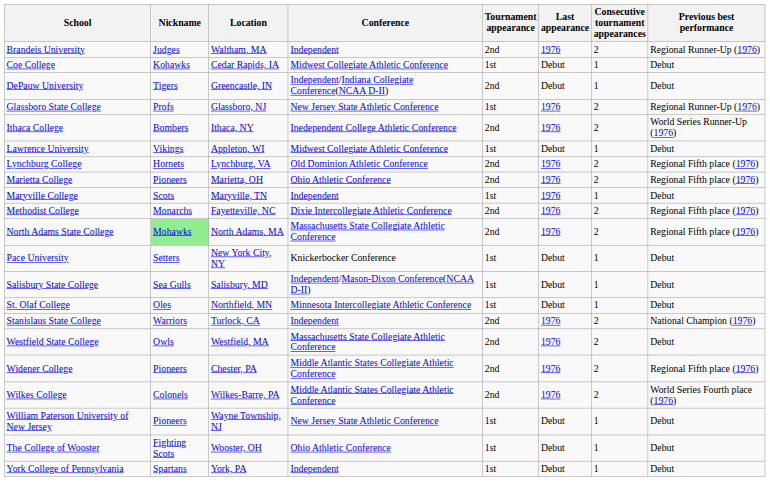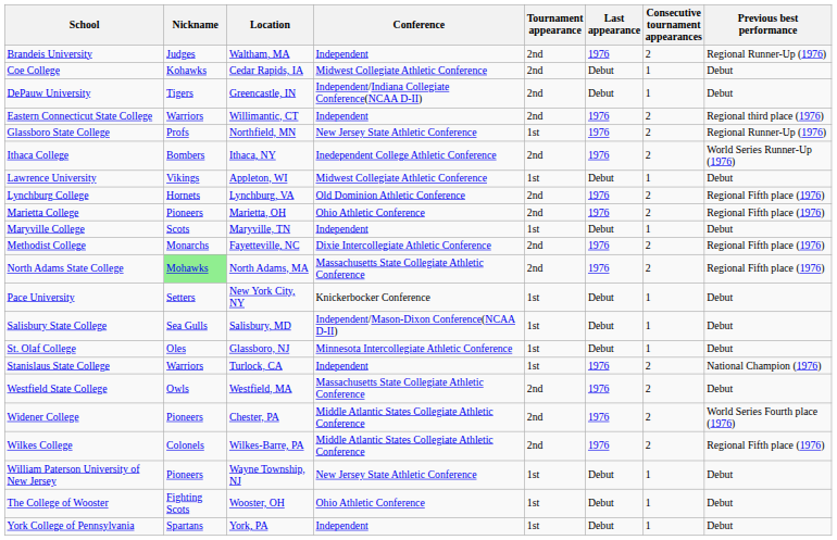 <table class="wikitable sortable">
 <tr>
 <th>School</th>
 <th>Nickname</th>
 <th>Location</th>
 <th>Conference</th>
 <th data-sort-type="number">Tournament<br>appearance</th>
 <th data-sort-type="number">Last<br>appearance</th>
 <th>Consecutive<br>tournament<br>appearances</th>
 <th>Previous best<br>performance</th>
 </tr>
 <tr>
 <td><a href='#'>Brandeis University</a></td>
 <td><a href='#'>Judges</a></td>
 <td><a href='#'>Waltham, MA</a></td>
 <td><a href='#'>Independent</a></td>
 <td>2nd</td>
 <td><a href='#'>1976</a></td>
 <td>2</td>
 <td>Regional Runner-Up (<a href='#'>1976</a>)</td>
 </tr>
 <tr>
 <td><a href='#'>Coe College</a></td>
 <td><a href='#'>Kohawks</a></td>
 <td><a href='#'>Cedar Rapids, IA</a></td>
 <td><a href='#'>Midwest Collegiate Athletic Conference</a></td>
-<td>1st</td>
+<td>2nd</td>
 <td>Debut</td>
 <td>1</td>
 <td>Debut</td>
 </tr>
 <tr>
 <td><a href='#'>DePauw University</a></td>
 <td><a href='#'>Tigers</a></td>
 <td><a href='#'>Greencastle, IN</a></td>
 <td><a href='#'>Independent</a>/<a href='#'>Indiana Collegiate Conference</a>(<a href='#'>NCAA D-II</a>)</td>
 <td>2nd</td>
 <td>Debut</td>
 <td>1</td>
 <td>Debut</td>
 </tr>
 <tr>
+<td><a href='#'>Eastern Connecticut State College</a></td>
+<td><a href='#'>Warriors</a></td>
+<td><a href='#'>Willimantic, CT</a></td>
+<td><a href='#'>Independent</a></td>
+<td>2nd</td>
+<td><a href='#'>1976</a></td>
+<td>2</td>
+<td>Regional third place (<a href='#'>1976</a>)</td>
+</tr>
+<tr>
 <td><a href='#'>Glassboro State College</a></td>
 <td><a href='#'>Profs</a></td>
-<td><a href='#'>Glassboro, NJ</a></td>
+<td><a href='#'>Northfield, MN</a></td>
 <td><a href='#'>New Jersey State Athletic Conference</a></td>
 <td>1st</td>
 <td><a href='#'>1976</a></td>
 <td>2</td>
 <td>Regional Runner-Up (<a href='#'>1976</a>)</td>
 </tr>
 <tr>
 <td><a href='#'>Ithaca College</a></td>
 <td><a href='#'>Bombers</a></td>
 <td><a href='#'>Ithaca, NY</a></td>
 <td><a href='#'>Inedependent College Athletic Conference</a></td>
 <td>2nd</td>
 <td><a href='#'>1976</a></td>
 <td>2</td>
 <td>World Series Runner-Up (<a href='#'>1976</a>)</td>
 </tr>
 <tr>
 <td><a href='#'>Lawrence University</a></td>
 <td><a href='#'>Vikings</a></td>
 <td><a href='#'>Appleton, WI</a></td>
 <td><a href='#'>Midwest Collegiate Athletic Conference</a></td>
 <td>1st</td>
 <td>Debut</td>
 <td>1</td>
 <td>Debut</td>
 </tr>
 <tr>
 <td><a href='#'>Lynchburg College</a></td>
 <td><a href='#'>Hornets</a></td>
 <td><a href='#'>Lynchburg, VA</a></td>
 <td><a href='#'>Old Dominion Athletic Conference</a></td>
 <td>2nd</td>
 <td><a href='#'>1976</a></td>
 <td>2</td>
 <td>Regional Fifth place (<a href='#'>1976</a>)</td>
 </tr>
 <tr>
 <td><a href='#'>Marietta College</a></td>
 <td><a href='#'>Pioneers</a></td>
 <td><a href='#'>Marietta, OH</a></td>
 <td><a href='#'>Ohio Athletic Conference</a></td>
 <td>2nd</td>
 <td><a href='#'>1976</a></td>
 <td>2</td>
 <td>Regional Fifth place (<a href='#'>1976</a>)</td>
 </tr>
 <tr>
 <td><a href='#'>Maryville College</a></td>
 <td><a href='#'>Scots</a></td>
 <td><a href='#'>Maryville, TN</a></td>
 <td><a href='#'>Independent</a></td>
 <td>1st</td>
-<td><a href='#'>1976</a></td>
+<td>Debut</td>
 <td>1</td>
 <td>Debut</td>
 </tr>
 <tr>
 <td><a href='#'>Methodist College</a></td>
 <td><a href='#'>Monarchs</a></td>
 <td><a href='#'>Fayetteville, NC</a></td>
 <td><a href='#'>Dixie Intercollegiate Athletic Conference</a></td>
 <td>2nd</td>
 <td><a href='#'>1976</a></td>
 <td>2</td>
 <td>Regional Fifth place (<a href='#'>1976</a>)</td>
 </tr>
 <tr>
 <td><a href='#'>North Adams State College</a></td>
 <td style="background: lightgreen;"><a href='#'>Mohawks</a></td>
 <td><a href='#'>North Adams, MA</a></td>
 <td><a href='#'>Massachusetts State Collegiate Athletic Conference</a></td>
 <td>2nd</td>
 <td><a href='#'>1976</a></td>
 <td>2</td>
 <td>Regional Fifth place (<a href='#'>1976</a>)</td>
 </tr>
 <tr>
 <td><a href='#'>Pace University</a></td>
 <td><a href='#'>Setters</a></td>
 <td><a href='#'>New York City, NY</a></td>
 <td>Knickerbocker Conference</td>
 <td>1st</td>
 <td>Debut</td>
 <td>1</td>
 <td>Debut</td>
 </tr>
 <tr>
 <td><a href='#'>Salisbury State College</a></td>
 <td><a href='#'>Sea Gulls</a></td>
 <td><a href='#'>Salisbury, MD</a></td>
 <td><a href='#'>Independent</a>/<a href='#'>Mason-Dixon Conference</a>(<a href='#'>NCAA D-II</a>)</td>
 <td>1st</td>
 <td>Debut</td>
 <td>1</td>
 <td>Debut</td>
 </tr>
 <tr>
 <td><a href='#'>St. Olaf College</a></td>
 <td><a href='#'>Oles</a></td>
-<td><a href='#'>Northfield, MN</a></td>
+<td><a href='#'>Glassboro, NJ</a></td>
 <td><a href='#'>Minnesota Intercollegiate Athletic Conference</a></td>
 <td>1st</td>
 <td>Debut</td>
 <td>1</td>
 <td>Debut</td>
 </tr>
 <tr>
 <td><a href='#'>Stanislaus State College</a></td>
 <td><a href='#'>Warriors</a></td>
 <td><a href='#'>Turlock, CA</a></td>
 <td><a href='#'>Independent</a></td>
-<td>2nd</td>
+<td>1st</td>
 <td><a href='#'>1976</a></td>
 <td>2</td>
 <td>National Champion (<a href='#'>1976</a>)</td>
 </tr>
 <tr>
 <td><a href='#'>Westfield State College</a></td>
 <td><a href='#'>Owls</a></td>
 <td><a href='#'>Westfield, MA</a></td>
 <td><a href='#'>Massachusetts State Collegiate Athletic Conference</a></td>
 <td>2nd</td>
 <td><a href='#'>1976</a></td>
 <td>2</td>
 <td>Debut</td>
 </tr>
 <tr>
 <td><a href='#'>Widener College</a></td>
 <td><a href='#'>Pioneers</a></td>
 <td><a href='#'>Chester, PA</a></td>
 <td><a href='#'>Middle Atlantic States Collegiate Athletic Conference</a></td>
 <td>2nd</td>
 <td><a href='#'>1976</a></td>
 <td>2</td>
-<td>Regional Fifth place (<a href='#'>1976</a>)</td>
+<td>World Series Fourth place (<a href='#'>1976</a>)</td>
 </tr>
 <tr>
 <td><a href='#'>Wilkes College</a></td>
 <td><a href='#'>Colonels</a></td>
 <td><a href='#'>Wilkes-Barre, PA</a></td>
 <td><a href='#'>Middle Atlantic States Collegiate Athletic Conference</a></td>
 <td>2nd</td>
 <td><a href='#'>1976</a></td>
 <td>2</td>
-<td>World Series Fourth place (<a href='#'>1976</a>)</td>
+<td>Regional Fifth place (<a href='#'>1976</a>)</td>
 </tr>
 <tr>
 <td><a href='#'>William Paterson University of New Jersey</a></td>
 <td><a href='#'>Pioneers</a></td>
 <td><a href='#'>Wayne Township, NJ</a></td>
 <td><a href='#'>New Jersey State Athletic Conference</a></td>
 <td>1st</td>
 <td>Debut</td>
 <td>1</td>
 <td>Debut</td>
 </tr>
 <tr>
 <td><a href='#'>The College of Wooster</a></td>
 <td><a href='#'>Fighting Scots</a></td>
 <td><a href='#'>Wooster, OH</a></td>
 <td><a href='#'>Ohio Athletic Conference</a></td>
 <td>1st</td>
 <td>Debut</td>
 <td>1</td>
 <td>Debut</td>
 </tr>
 <tr>
 <td><a href='#'>York College of Pennsylvania</a></td>
 <td><a href='#'>Spartans</a></td>
 <td><a href='#'>York, PA</a></td>
 <td><a href='#'>Independent</a></td>
 <td>1st</td>
 <td>Debut</td>
 <td>1</td>
 <td>Debut</td>
 </tr>
 </table>
